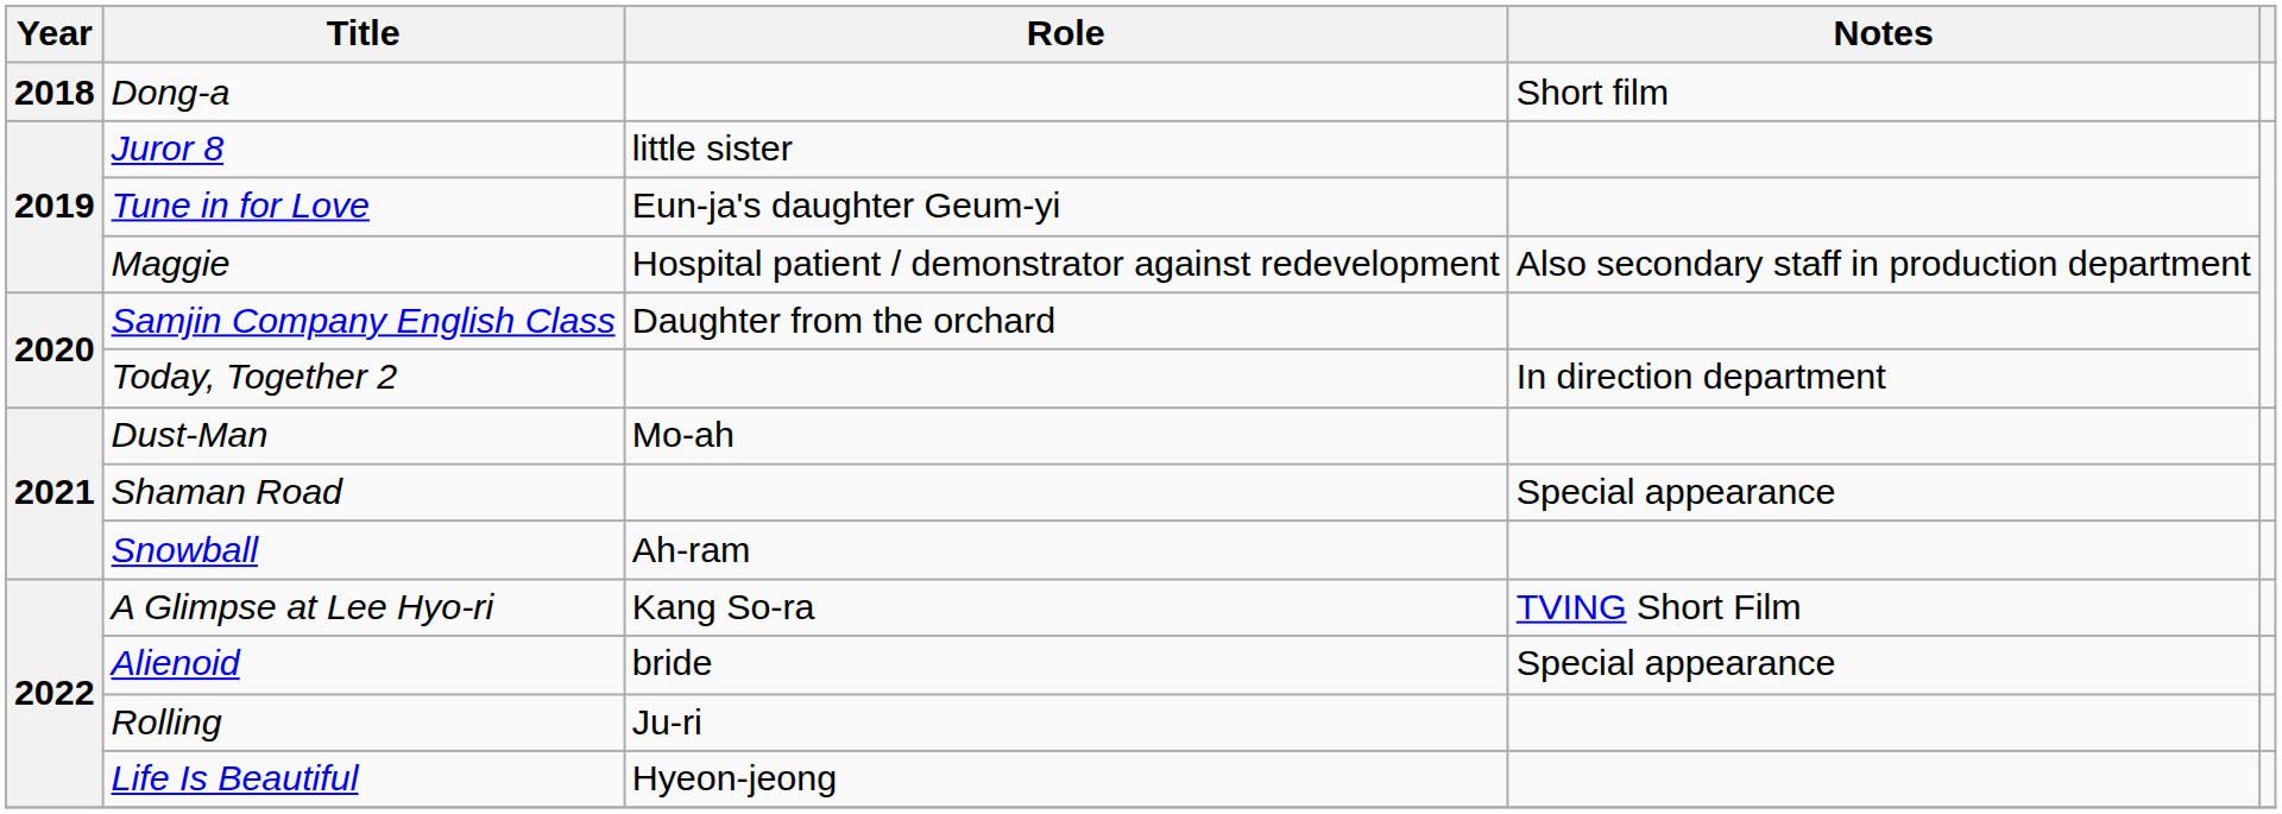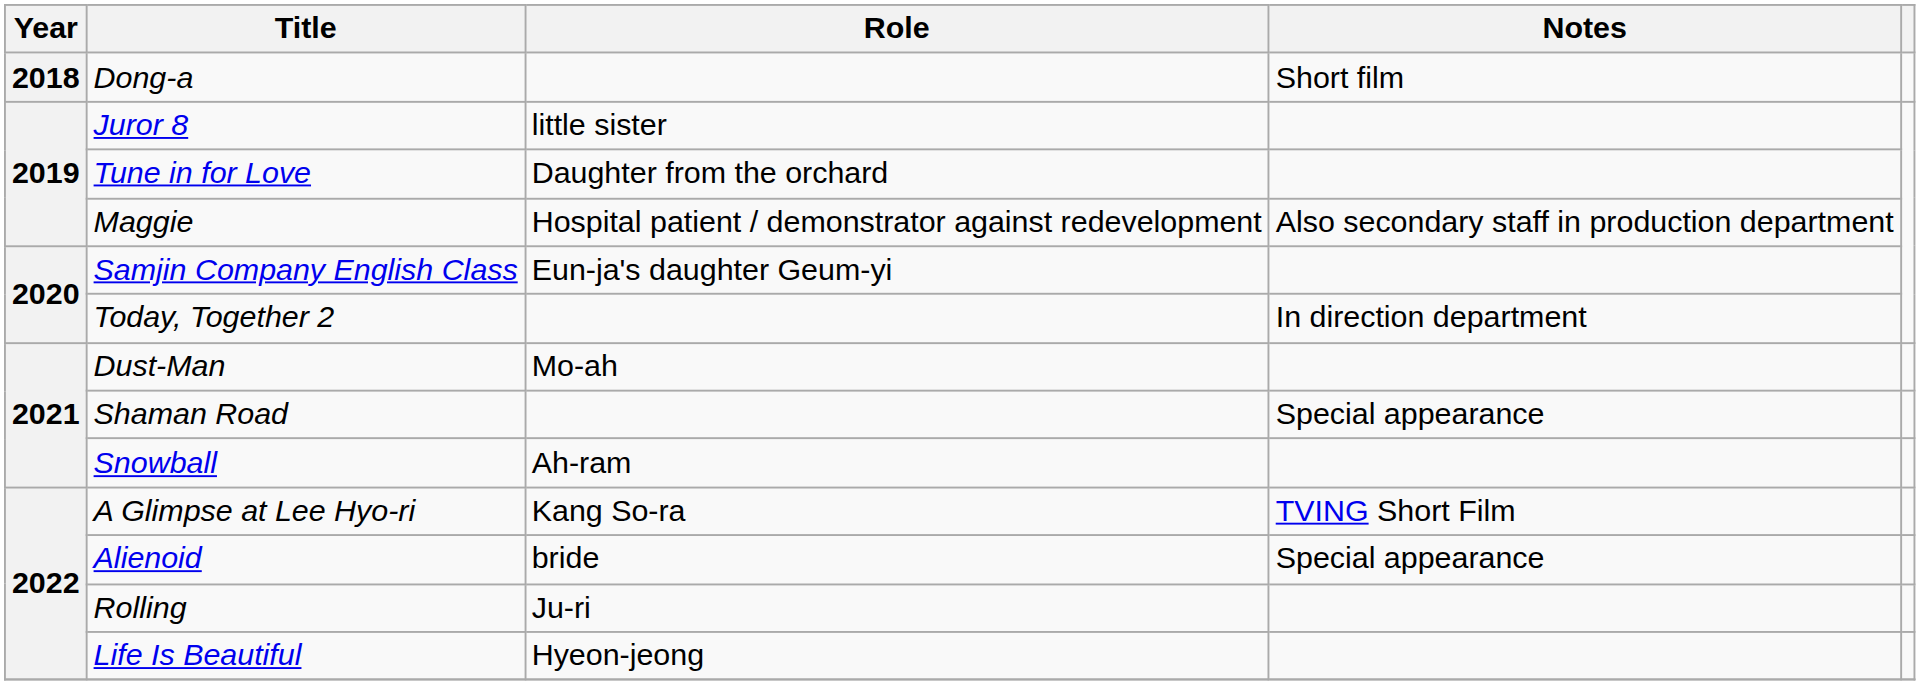 <table class="wikitable plainrowheaders">
 <tr>
 <th>Year</th>
 <th>Title</th>
 <th>Role</th>
 <th>Notes</th>
 <th class="unsortable"></th>
 </tr>
 <tr>
 <th scope="row">2018</th>
 <td><em>Dong-a</em></td>
 <td></td>
 <td>Short film</td>
 <td></td>
 </tr>
 <tr>
 <th scope="row" rowspan=3>2019</th>
 <td><em><a href='#'>Juror 8</a></em></td>
 <td>little sister</td>
 <td></td>
 <td rowspan=5></td>
 </tr>
 <tr>
 <td><em><a href='#'>Tune in for Love</a></em></td>
-<td>Eun-ja's daughter Geum-yi</td>
+<td>Daughter from the orchard</td>
 <td></td>
 </tr>
 <tr>
 <td><em>Maggie</em></td>
 <td>Hospital patient / demonstrator against redevelopment</td>
 <td>Also secondary staff in production department</td>
 </tr>
 <tr>
 <th scope="row" rowspan=2>2020</th>
 <td><em><a href='#'>Samjin Company English Class</a></em></td>
-<td>Daughter from the orchard</td>
+<td>Eun-ja's daughter Geum-yi</td>
 <td></td>
 </tr>
 <tr>
 <td><em>Today, Together 2</em></td>
 <td></td>
 <td>In direction department</td>
 </tr>
 <tr>
 <th scope="row" rowspan=3>2021</th>
 <td><em>Dust-Man</em></td>
 <td>Mo-ah</td>
 <td></td>
 <td></td>
 </tr>
 <tr>
 <td><em>Shaman Road</em></td>
 <td></td>
 <td>Special appearance</td>
 <td></td>
 </tr>
 <tr>
 <td><em><a href='#'>Snowball</a></em></td>
 <td>Ah-ram</td>
 <td></td>
 <td></td>
 </tr>
 <tr>
 <th scope="row" rowspan=4>2022</th>
 <td><em>A Glimpse at Lee Hyo-ri</em></td>
 <td>Kang So-ra</td>
 <td><a href='#'>TVING</a> Short Film</td>
 <td></td>
 </tr>
 <tr>
 <td><em><a href='#'>Alienoid</a></em></td>
 <td>bride</td>
 <td>Special appearance</td>
 <td></td>
 </tr>
 <tr>
 <td><em>Rolling</em></td>
 <td>Ju-ri</td>
 <td></td>
 <td></td>
 </tr>
 <tr>
 <td><em><a href='#'>Life Is Beautiful</a></em></td>
 <td>Hyeon-jeong</td>
 <td></td>
 <td></td>
 </tr>
 <tr>
 </tr>
 </table>
